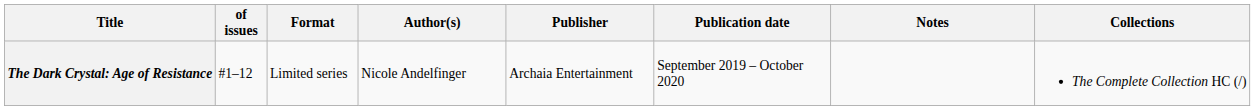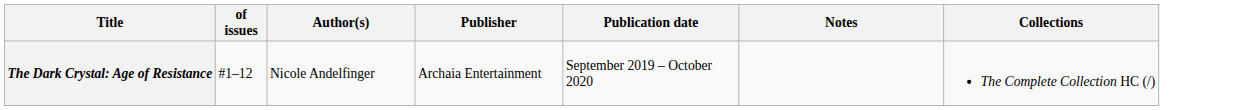 <table class="wikitable">
 <tr>
 <th>Title</th>
 <th style="width:40pt"> of issues</th>
-<th style="width:75pt">Format</th>
 <th style="width:125pt">Author(s)</th>
 <th style="width:125pt">Publisher</th>
 <th style="width:150pt">Publication date</th>
 <th style="width:175pt">Notes</th>
 <th>Collections</th>
 </tr>
 <tr>
 <th><em>The Dark Crystal: Age of Resistance</em></th>
 <td>#1–12</td>
-<td>Limited series</td>
 <td>Nicole Andelfinger</td>
 <td>Archaia Entertainment</td>
 <td>September 2019 – October 2020</td>
 <td></td>
 <td><br><ul><li><em>The Complete Collection</em> HC (/)</li></ul></td>
 </tr>
 </table>
